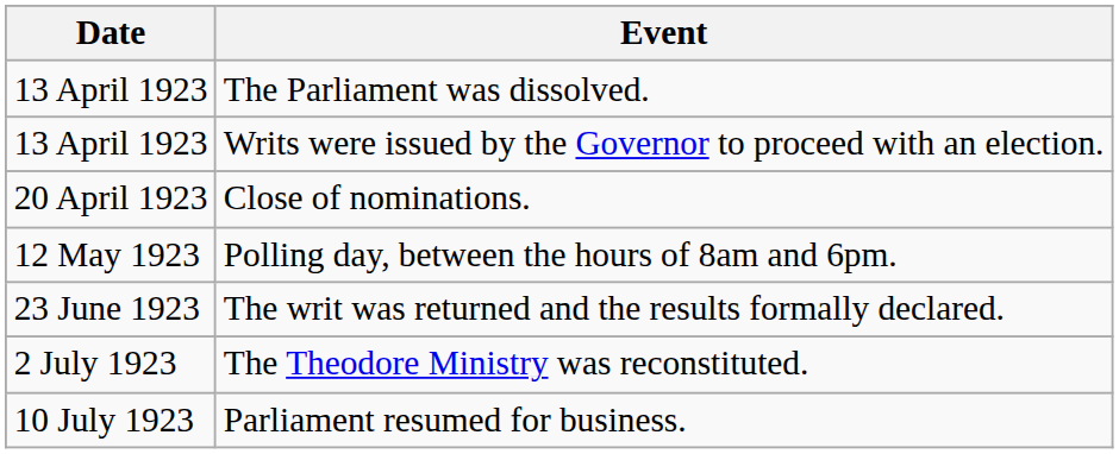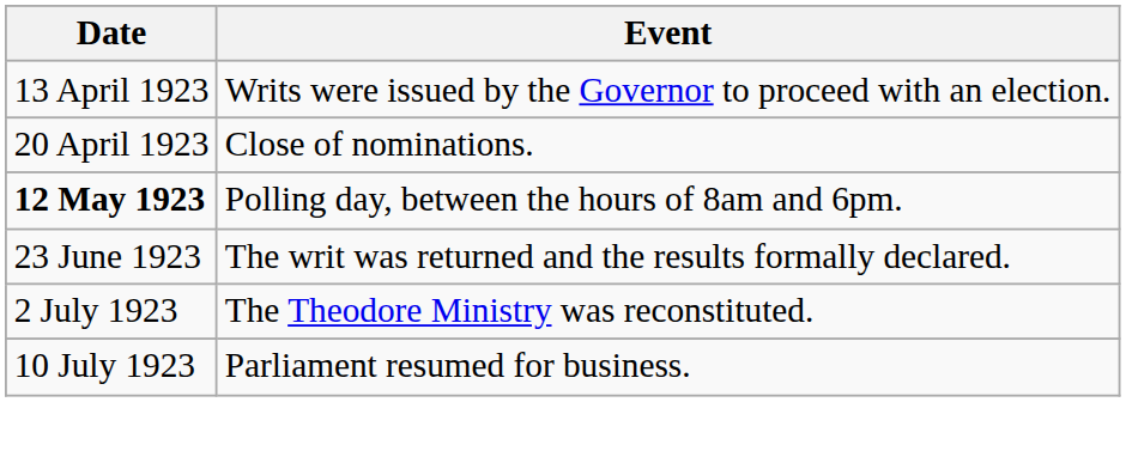 <table class="wikitable">
 <tr>
 <th>Date</th>
 <th>Event</th>
-</tr>
-<tr>
-<td>13 April 1923</td>
-<td>The Parliament was dissolved.</td>
 </tr>
 <tr>
 <td>13 April 1923</td>
 <td>Writs were issued by the <a href='#'>Governor</a> to proceed with an election.</td>
 </tr>
 <tr>
 <td>20 April 1923</td>
 <td>Close of nominations.</td>
 </tr>
 <tr>
-<td>12 May 1923</td>
+<td><strong>12 May 1923</strong></td>
 <td>Polling day, between the hours of 8am and 6pm.</td>
 </tr>
 <tr>
 <td>23 June 1923</td>
 <td>The writ was returned and the results formally declared.</td>
 </tr>
 <tr>
 <td>2 July 1923</td>
 <td>The <a href='#'>Theodore Ministry</a> was reconstituted.</td>
 </tr>
 <tr>
 <td>10 July 1923</td>
 <td>Parliament resumed for business.</td>
 </tr>
 </table>
